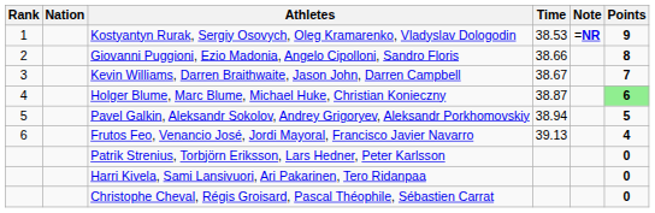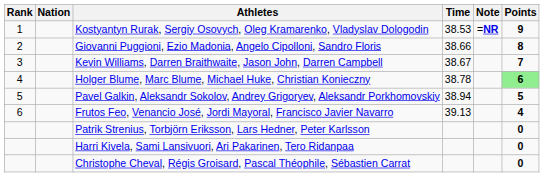 <table class="wikitable sortable" style="text-align:center">
 <tr>
 <th>Rank</th>
 <th>Nation</th>
 <th>Athletes</th>
 <th>Time</th>
 <th>Note</th>
 <th>Points</th>
 </tr>
 <tr>
 <td>1</td>
 <td align=left></td>
 <td align=left><a href='#'>Kostyantyn Rurak</a>, <a href='#'>Sergiy Osovych</a>, <a href='#'>Oleg Kramarenko</a>, <a href='#'>Vladyslav Dologodin</a></td>
 <td>38.53</td>
 <td>=<strong><a href='#'>NR</a></strong></td>
 <td><strong>9</strong></td>
 </tr>
 <tr>
 <td>2</td>
 <td align=left></td>
 <td align=left><a href='#'>Giovanni Puggioni</a>, <a href='#'>Ezio Madonia</a>, <a href='#'>Angelo Cipolloni</a>, <a href='#'>Sandro Floris</a></td>
 <td>38.66</td>
 <td></td>
 <td><strong>8</strong></td>
 </tr>
 <tr>
 <td>3</td>
 <td align=left></td>
 <td align=left><a href='#'>Kevin Williams</a>, <a href='#'>Darren Braithwaite</a>, <a href='#'>Jason John</a>, <a href='#'>Darren Campbell</a></td>
 <td>38.67</td>
 <td></td>
 <td><strong>7</strong></td>
 </tr>
 <tr>
 <td>4</td>
 <td align=left></td>
 <td align=left><a href='#'>Holger Blume</a>, <a href='#'>Marc Blume</a>, <a href='#'>Michael Huke</a>, <a href='#'>Christian Konieczny</a></td>
-<td>38.87</td>
+<td>38.78</td>
 <td></td>
 <td style="background: lightgreen;"><strong>6</strong></td>
 </tr>
 <tr>
 <td>5</td>
 <td align=left></td>
 <td align=left><a href='#'>Pavel Galkin</a>, <a href='#'>Aleksandr Sokolov</a>, <a href='#'>Andrey Grigoryev</a>, <a href='#'>Aleksandr Porkhomovskiy</a></td>
 <td>38.94</td>
 <td></td>
 <td><strong>5</strong></td>
 </tr>
 <tr>
 <td>6</td>
 <td align=left></td>
 <td align=left><a href='#'>Frutos Feo</a>, <a href='#'>Venancio José</a>, <a href='#'>Jordi Mayoral</a>, <a href='#'>Francisco Javier Navarro</a></td>
 <td>39.13</td>
 <td></td>
 <td><strong>4</strong></td>
 </tr>
 <tr>
 <td></td>
 <td align=left></td>
 <td align=left><a href='#'>Patrik Strenius</a>, <a href='#'>Torbjörn Eriksson</a>, <a href='#'>Lars Hedner</a>, <a href='#'>Peter Karlsson</a></td>
 <td></td>
 <td></td>
 <td><strong>0</strong></td>
 </tr>
 <tr>
 <td></td>
 <td align=left></td>
 <td align=left><a href='#'>Harri Kivela</a>, <a href='#'>Sami Lansivuori</a>, <a href='#'>Ari Pakarinen</a>, <a href='#'>Tero Ridanpaa</a></td>
 <td></td>
 <td></td>
 <td><strong>0</strong></td>
 </tr>
 <tr>
 <td></td>
 <td align=left></td>
 <td align=left><a href='#'>Christophe Cheval</a>, <a href='#'>Régis Groisard</a>, <a href='#'>Pascal Théophile</a>, <a href='#'>Sébastien Carrat</a></td>
 <td></td>
 <td></td>
 <td><strong>0</strong></td>
 </tr>
 </table>
